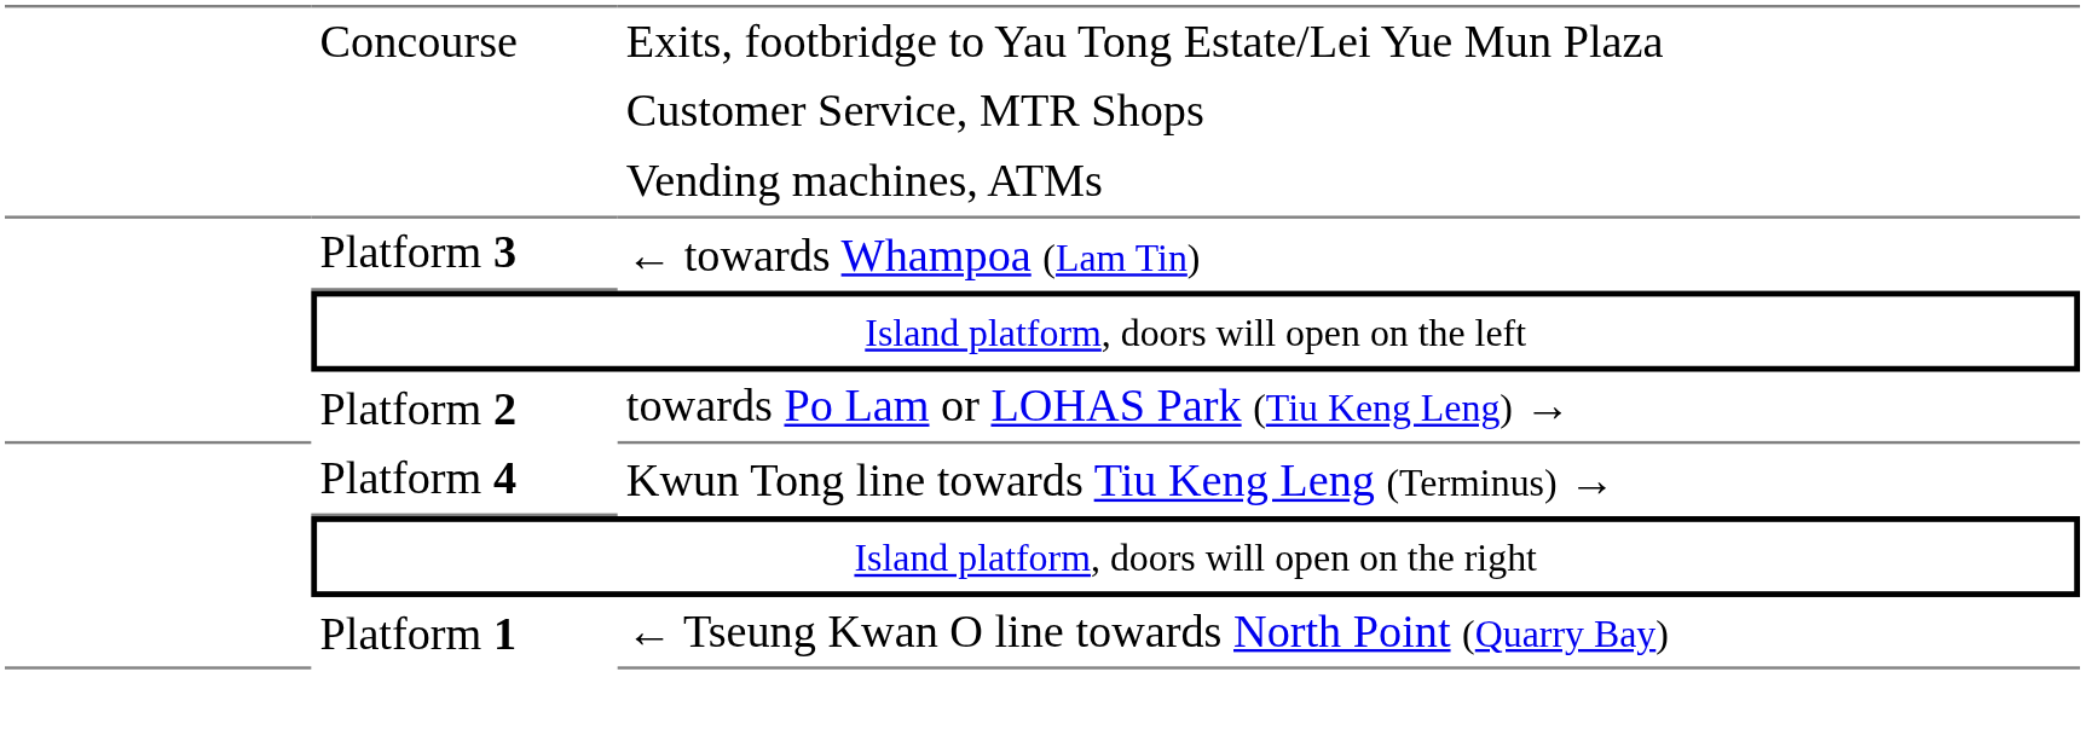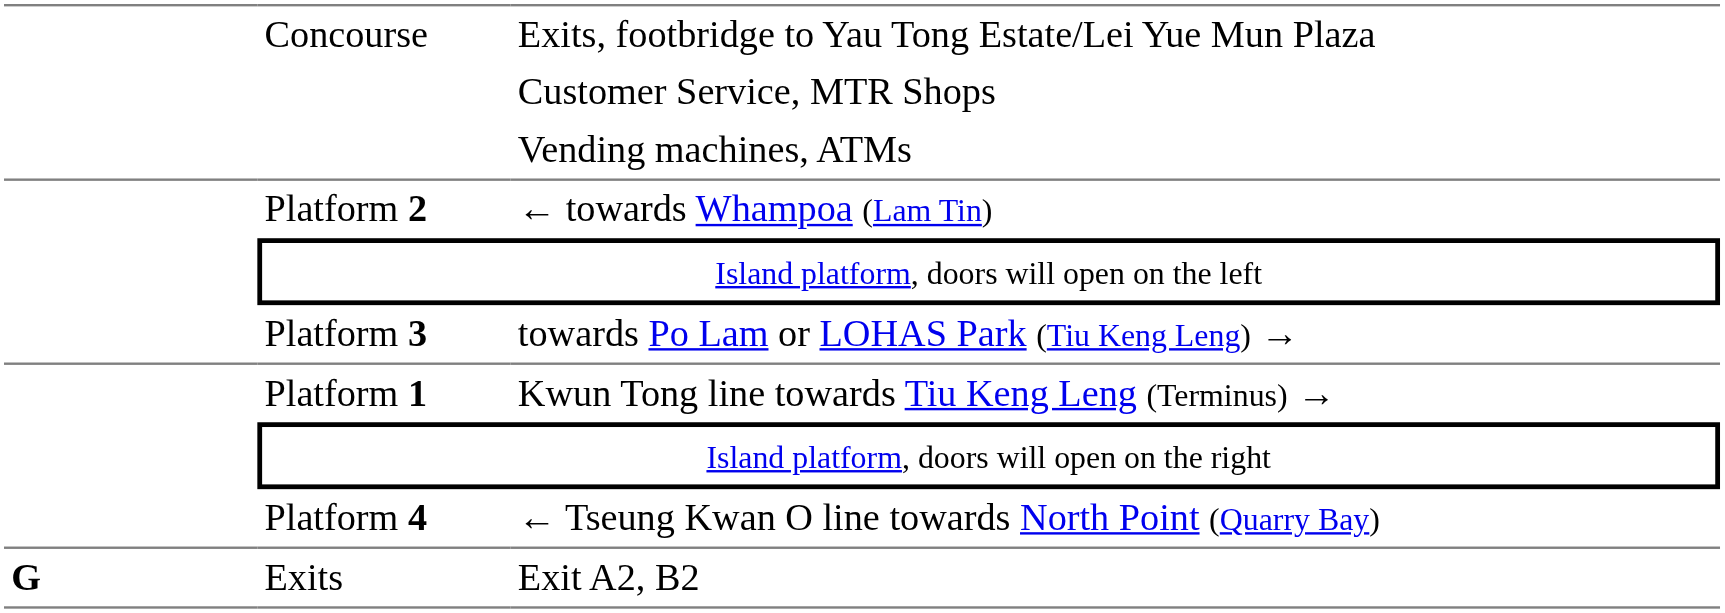 <table border=0 cellspacing=0 cellpadding=3>
 <tr>
 <td style="border-bottom:solid 1px gray;border-top:solid 1px gray;width:100px;vertical-align:top;" rowspan=3><strong></strong></td>
 <td style="border-top:solid 1px gray;border-bottom:solid 1px gray;width:100px;vertical-align:top;" rowspan=3>Concourse</td>
 <td style="border-top:solid 1px gray;width:500px;vertical-align:top;">Exits, footbridge to Yau Tong Estate/Lei Yue Mun Plaza</td>
 </tr>
 <tr>
 <td>Customer Service, MTR Shops</td>
 </tr>
 <tr>
 <td style="border-bottom:solid 1px gray;">Vending machines, ATMs</td>
 </tr>
 <tr>
 <td style="border-bottom:solid 1px gray;vertical-align:top;" rowspan=3><strong></strong></td>
-<td style="border-bottom:solid 1px gray;">Platform <span><strong>3</strong></span></td>
+<td>Platform <span><strong>2</strong></span></td>
 <td>←  towards <a href='#'>Whampoa</a> <small>(<a href='#'>Lam Tin</a>)</small></td>
 </tr>
 <tr>
 <td style="border-top:solid 2px black;border-right:solid 2px black;border-left:solid 2px black;border-bottom:solid 2px black;text-align:center;" colspan=2><small><a href='#'>Island platform</a>, doors will open on the left</small></td>
 </tr>
 <tr>
-<td>Platform <span><strong>2</strong></span></td>
+<td style="border-bottom:solid 1px gray;">Platform <span><strong>3</strong></span></td>
 <td style="border-bottom:solid 1px gray;">  towards <a href='#'>Po Lam</a> or <a href='#'>LOHAS Park</a> <small>(<a href='#'>Tiu Keng Leng</a>)</small> →</td>
 </tr>
 <tr>
 <td style="border-bottom:solid 1px gray;vertical-align:top;" rowspan=3><strong></strong></td>
-<td style="border-bottom:solid 1px gray;">Platform <span><strong>4</strong></span></td>
+<td>Platform <span><strong>1</strong></span></td>
 <td>  Kwun Tong line towards <a href='#'>Tiu Keng Leng</a> <small>(Terminus)</small> →</td>
 </tr>
 <tr>
 <td style="border-top:solid 2px black;border-right:solid 2px black;border-left:solid 2px black;border-bottom:solid 2px black;text-align:center;" colspan=2><small><a href='#'>Island platform</a>, doors will open on the right</small></td>
 </tr>
 <tr>
-<td>Platform <span><strong>1</strong></span></td>
+<td style="border-bottom:solid 1px gray;">Platform <span><strong>4</strong></span></td>
 <td style="border-bottom:solid 1px gray;">←  Tseung Kwan O line towards <a href='#'>North Point</a> <small>(<a href='#'>Quarry Bay</a>)</small></td>
 </tr>
+<tr>
+<td style="border-bottom:solid 1px gray;"><strong>G</strong></td>
+<td style="border-bottom:solid 1px gray;">Exits</td>
+<td style="border-bottom:solid 1px gray;">Exit A2, B2</td>
+<td></td>
+</tr>
 </table>
